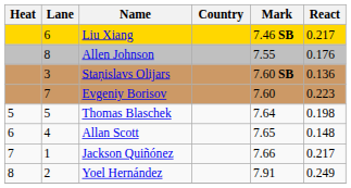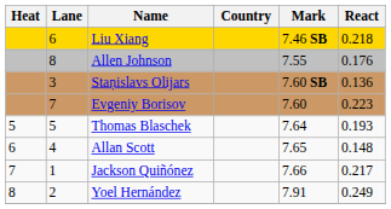 <table class="wikitable" width=70%>
 <tr>
 <th>Heat</th>
 <th>Lane</th>
 <th>Name</th>
 <th>Country</th>
 <th>Mark</th>
 <th>React</th>
 </tr>
 <tr bgcolor=gold>
 <td></td>
 <td>6</td>
 <td><a href='#'>Liu Xiang</a></td>
 <td></td>
 <td>7.46 <strong>SB</strong></td>
-<td>0.217</td>
+<td>0.218</td>
 </tr>
 <tr bgcolor=silver>
 <td></td>
 <td>8</td>
 <td><a href='#'>Allen Johnson</a></td>
 <td></td>
 <td>7.55</td>
 <td>0.176</td>
 </tr>
 <tr bgcolor=cc9966>
 <td></td>
 <td>3</td>
 <td><a href='#'>Staņislavs Olijars</a></td>
 <td></td>
 <td>7.60 <strong>SB</strong></td>
 <td>0.136</td>
 </tr>
 <tr bgcolor=cc9966>
 <td></td>
 <td>7</td>
 <td><a href='#'>Evgeniy Borisov</a></td>
 <td></td>
 <td>7.60</td>
 <td>0.223</td>
 </tr>
 <tr>
 <td>5</td>
 <td>5</td>
 <td><a href='#'>Thomas Blaschek</a></td>
 <td></td>
 <td>7.64</td>
-<td>0.198</td>
+<td>0.193</td>
 </tr>
 <tr>
 <td>6</td>
 <td>4</td>
 <td><a href='#'>Allan Scott</a></td>
 <td></td>
 <td>7.65</td>
 <td>0.148</td>
 </tr>
 <tr>
 <td>7</td>
 <td>1</td>
 <td><a href='#'>Jackson Quiñónez</a></td>
 <td></td>
 <td>7.66</td>
 <td>0.217</td>
 </tr>
 <tr>
 <td>8</td>
 <td>2</td>
 <td><a href='#'>Yoel Hernández</a></td>
 <td></td>
 <td>7.91</td>
 <td>0.249</td>
 </tr>
 <tr>
 </tr>
 </table>
